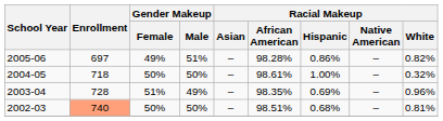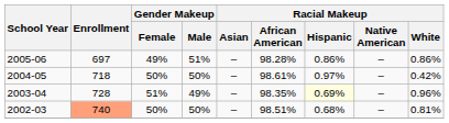 <table class="wikitable" style="font-size: 95%;">
 <tr>
 <th rowspan="2">School Year</th>
 <th rowspan="2">Enrollment</th>
 <th colspan="2">Gender Makeup</th>
 <th colspan="5">Racial Makeup</th>
 </tr>
 <tr>
 <th>Female</th>
 <th>Male</th>
 <th>Asian</th>
 <th>African <br>American</th>
 <th>Hispanic</th>
 <th>Native <br>American</th>
 <th>White</th>
 </tr>
 <tr>
 <td align="left">2005-06</td>
 <td align="center">697</td>
 <td align="center">49%</td>
 <td align="center">51%</td>
 <td align="center">–</td>
 <td align="center">98.28%</td>
 <td align="center">0.86%</td>
 <td align="center">–</td>
-<td align="center">0.82%</td>
+<td align="center">0.86%</td>
 </tr>
 <tr>
 <td align="left">2004-05</td>
 <td align="center">718</td>
 <td align="center">50%</td>
 <td align="center">50%</td>
 <td align="center">–</td>
 <td align="center">98.61%</td>
-<td align="center">1.00%</td>
+<td align="center">0.97%</td>
 <td align="center">–</td>
-<td align="center">0.32%</td>
+<td align="center">0.42%</td>
 </tr>
 <tr>
 <td align="left">2003-04</td>
 <td align="center">728</td>
 <td align="center">51%</td>
 <td align="center">49%</td>
 <td align="center">–</td>
 <td align="center">98.35%</td>
-<td align="center">0.69%</td>
+<td align="center" style="background: lightyellow;">0.69%</td>
 <td align="center">–</td>
 <td align="center">0.96%</td>
 </tr>
 <tr>
 <td align="left">2002-03</td>
 <td align="center" style="background: lightsalmon;">740</td>
 <td align="center">50%</td>
 <td align="center">50%</td>
 <td align="center">–</td>
 <td align="center">98.51%</td>
 <td align="center">0.68%</td>
 <td align="center">–</td>
 <td align="center">0.81%</td>
 </tr>
 <tr>
 </tr>
 </table>
